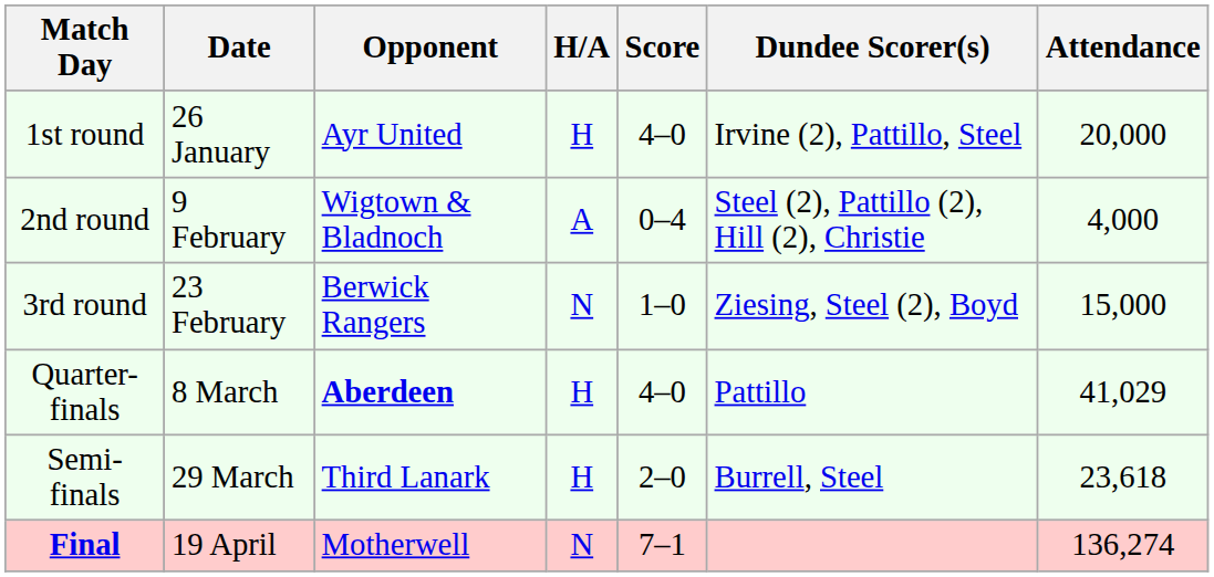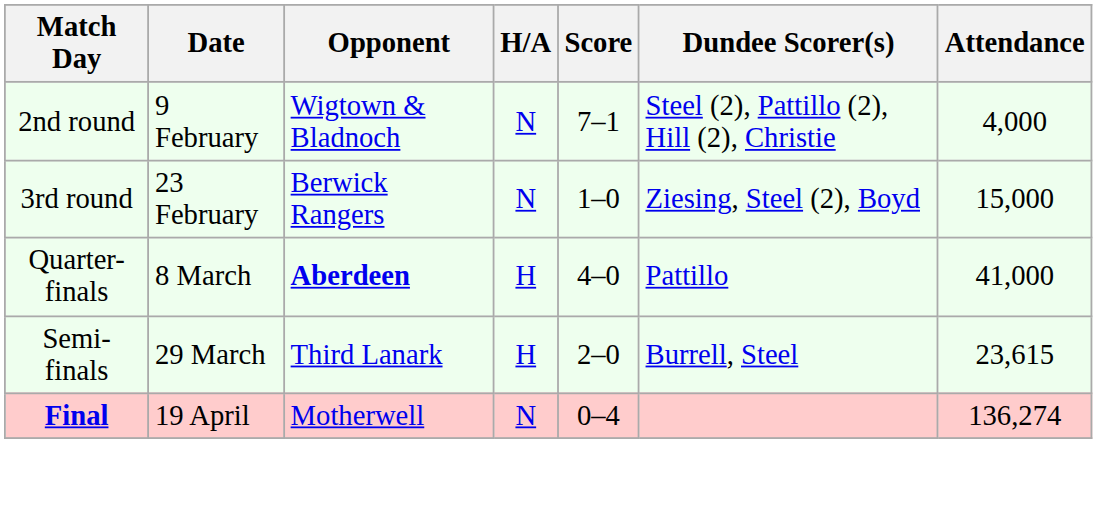 <table class="wikitable" style="text-align:center">
 <tr>
 <th>Match Day</th>
 <th>Date</th>
 <th>Opponent</th>
 <th>H/A</th>
 <th>Score</th>
 <th>Dundee Scorer(s)</th>
 <th>Attendance</th>
 </tr>
 <tr bgcolor="#EEFFEE">
-<td>1st round</td>
-<td align="left">26 January</td>
-<td align="left"><a href='#'>Ayr United</a></td>
-<td><a href='#'>H</a></td>
-<td>4–0</td>
-<td align="left">Irvine (2), <a href='#'>Pattillo</a>, <a href='#'>Steel</a></td>
-<td>20,000</td>
-</tr>
-<tr bgcolor="#EEFFEE">
 <td>2nd round</td>
 <td align="left">9 February</td>
 <td align="left"><a href='#'>Wigtown & Bladnoch</a></td>
-<td><a href='#'>A</a></td>
-<td>0–4</td>
+<td><a href='#'>N</a></td>
+<td>7–1</td>
 <td align="left"><a href='#'>Steel</a> (2), <a href='#'>Pattillo</a> (2), <a href='#'>Hill</a> (2), <a href='#'>Christie</a></td>
 <td>4,000</td>
 </tr>
 <tr bgcolor="#EEFFEE">
 <td>3rd round</td>
 <td align="left">23 February</td>
 <td align="left"><a href='#'>Berwick Rangers</a></td>
 <td><a href='#'>N</a></td>
 <td>1–0</td>
 <td align="left"><a href='#'>Ziesing</a>, <a href='#'>Steel</a> (2), <a href='#'>Boyd</a></td>
 <td>15,000</td>
 </tr>
 <tr bgcolor="#EEFFEE">
 <td>Quarter-finals</td>
 <td align="left">8 March</td>
 <td align="left"><strong><a href='#'>Aberdeen</a></strong></td>
 <td><a href='#'>H</a></td>
 <td>4–0</td>
 <td align="left"><a href='#'>Pattillo</a></td>
-<td>41,029</td>
+<td>41,000</td>
 </tr>
 <tr bgcolor="#EEFFEE">
 <td>Semi-finals</td>
 <td align="left">29 March</td>
 <td align="left"><a href='#'>Third Lanark</a></td>
 <td><a href='#'>H</a></td>
 <td>2–0</td>
 <td align="left"><a href='#'>Burrell</a>, <a href='#'>Steel</a></td>
-<td>23,618</td>
+<td>23,615</td>
 </tr>
 <tr bgcolor="#FFCCCC">
 <td><a href='#'><strong>Final</strong></a></td>
 <td align="left">19 April</td>
 <td align="left"><a href='#'>Motherwell</a></td>
 <td><a href='#'>N</a></td>
-<td>7–1</td>
+<td>0–4</td>
 <td align="left"></td>
 <td>136,274</td>
 </tr>
 </table>
